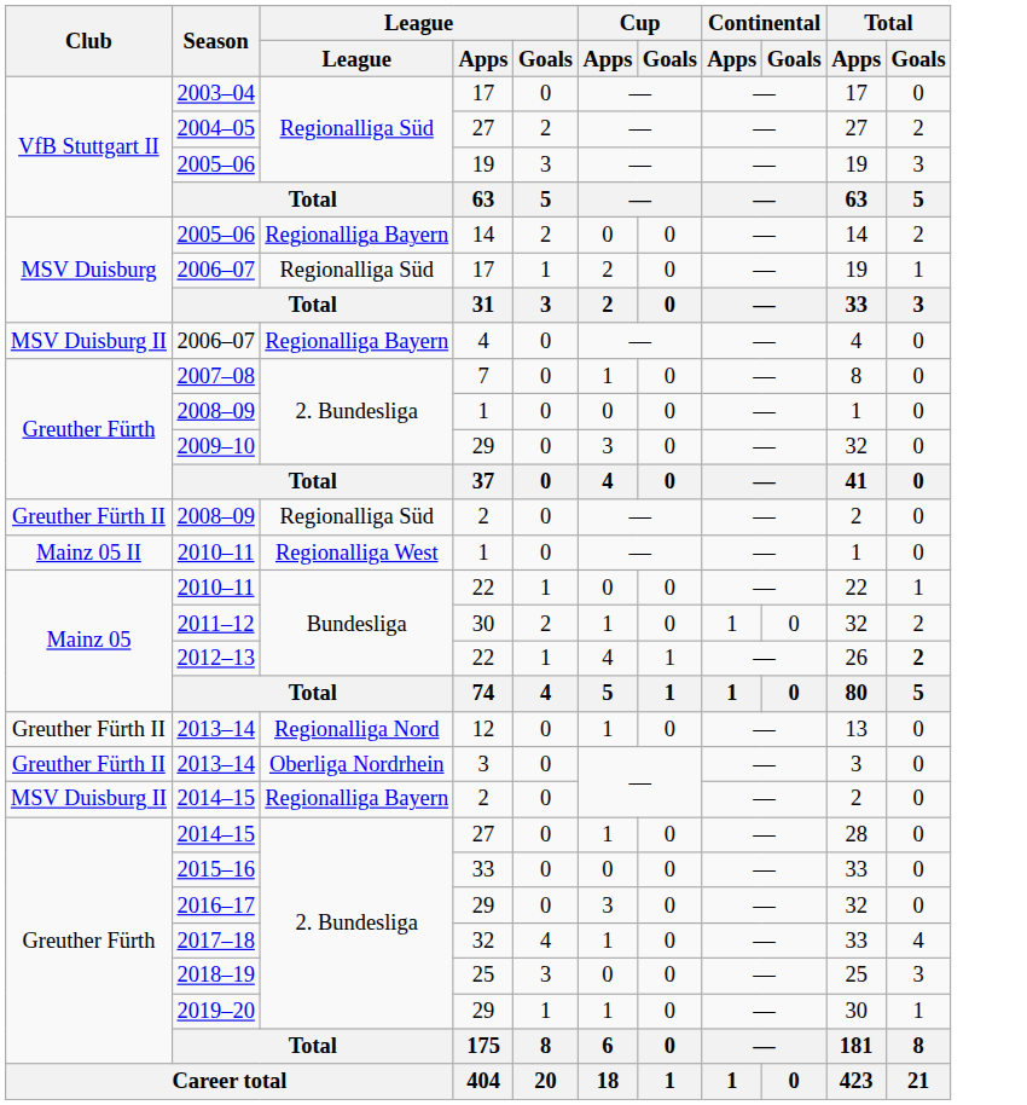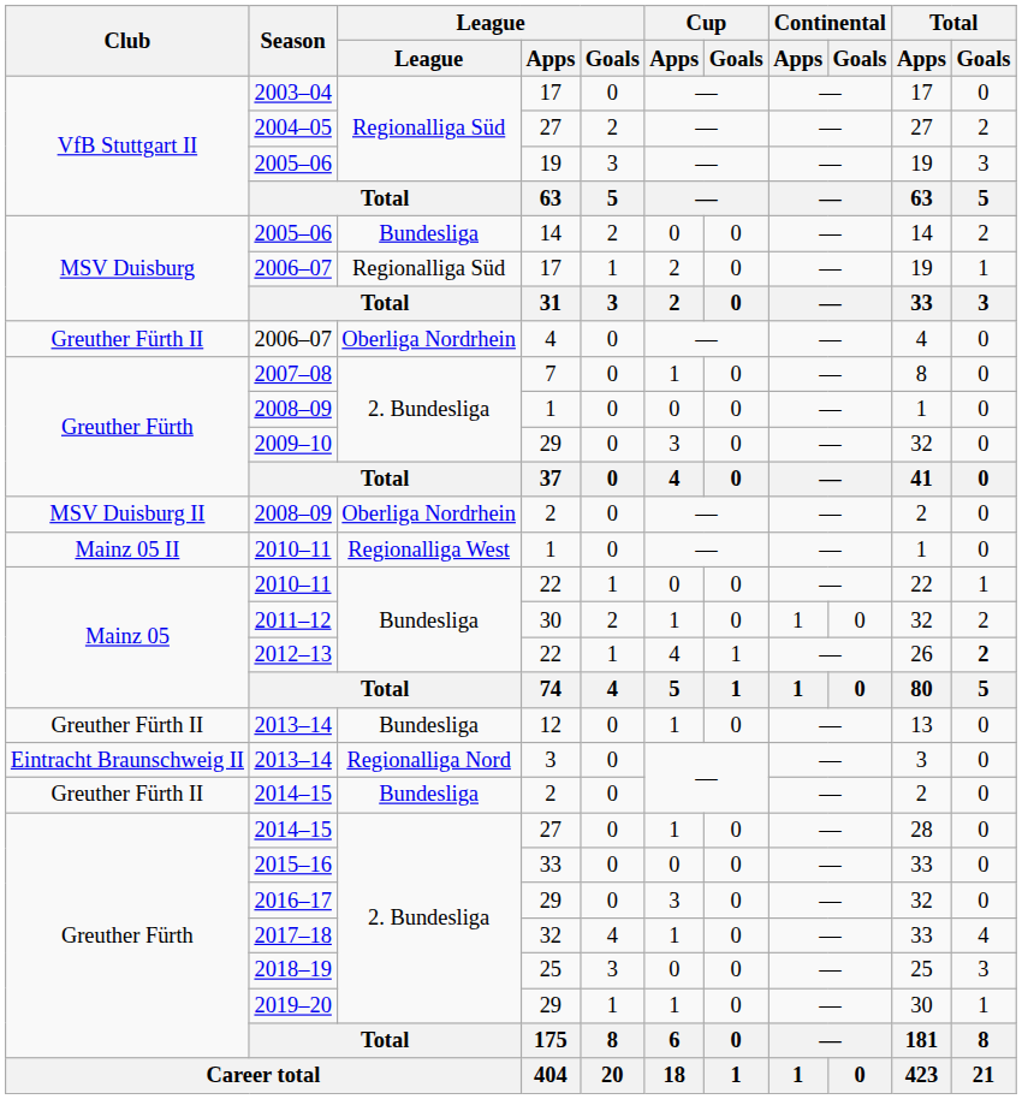 <table class="wikitable" style="text-align:center">
 <tr>
 <th rowspan="2">Club</th>
 <th rowspan="2">Season</th>
 <th colspan="3">League</th>
 <th colspan="2">Cup</th>
 <th colspan="2">Continental</th>
 <th colspan="2">Total</th>
 </tr>
 <tr>
 <th>League</th>
 <th>Apps</th>
 <th>Goals</th>
 <th>Apps</th>
 <th>Goals</th>
 <th>Apps</th>
 <th>Goals</th>
 <th>Apps</th>
 <th>Goals</th>
 </tr>
 <tr>
 <td rowspan="4"><a href='#'>VfB Stuttgart II</a></td>
 <td><a href='#'>2003–04</a></td>
 <td rowspan="3"><a href='#'>Regionalliga Süd</a></td>
 <td>17</td>
 <td>0</td>
 <td colspan="2">—</td>
 <td colspan="2">—</td>
 <td>17</td>
 <td>0</td>
 </tr>
 <tr>
 <td><a href='#'>2004–05</a></td>
 <td>27</td>
 <td>2</td>
 <td colspan="2">—</td>
 <td colspan="2">—</td>
 <td>27</td>
 <td>2</td>
 </tr>
 <tr>
 <td><a href='#'>2005–06</a></td>
 <td>19</td>
 <td>3</td>
 <td colspan="2">—</td>
 <td colspan="2">—</td>
 <td>19</td>
 <td>3</td>
 </tr>
 <tr>
 <th colspan="2">Total</th>
 <th>63</th>
 <th>5</th>
 <th colspan="2">—</th>
 <th colspan="2">—</th>
 <th>63</th>
 <th>5</th>
 </tr>
 <tr>
 <td rowspan="3"><a href='#'>MSV Duisburg</a></td>
 <td><a href='#'>2005–06</a></td>
-<td><a href='#'>Regionalliga Bayern</a></td>
+<td><a href='#'>Bundesliga</a></td>
 <td>14</td>
 <td>2</td>
 <td>0</td>
 <td>0</td>
 <td colspan="2">—</td>
 <td>14</td>
 <td>2</td>
 </tr>
 <tr>
 <td><a href='#'>2006–07</a></td>
 <td>Regionalliga Süd</td>
 <td>17</td>
 <td>1</td>
 <td>2</td>
 <td>0</td>
 <td colspan="2">—</td>
 <td>19</td>
 <td>1</td>
 </tr>
 <tr>
 <th colspan="2">Total</th>
 <th>31</th>
 <th>3</th>
 <th>2</th>
 <th>0</th>
 <th colspan="2">—</th>
 <th>33</th>
 <th>3</th>
 </tr>
 <tr>
-<td><a href='#'>MSV Duisburg II</a></td>
+<td><a href='#'>Greuther Fürth II</a></td>
 <td>2006–07</td>
-<td><a href='#'>Regionalliga Bayern</a></td>
+<td><a href='#'>Oberliga Nordrhein</a></td>
 <td>4</td>
 <td>0</td>
 <td colspan="2">—</td>
 <td colspan="2">—</td>
 <td>4</td>
 <td>0</td>
 </tr>
 <tr>
 <td rowspan="4"><a href='#'>Greuther Fürth</a></td>
 <td><a href='#'>2007–08</a></td>
 <td rowspan="3">2. Bundesliga</td>
 <td>7</td>
 <td>0</td>
 <td>1</td>
 <td>0</td>
 <td colspan="2">—</td>
 <td>8</td>
 <td>0</td>
 </tr>
 <tr>
 <td><a href='#'>2008–09</a></td>
 <td>1</td>
 <td>0</td>
 <td>0</td>
 <td>0</td>
 <td colspan="2">—</td>
 <td>1</td>
 <td>0</td>
 </tr>
 <tr>
 <td><a href='#'>2009–10</a></td>
 <td>29</td>
 <td>0</td>
 <td>3</td>
 <td>0</td>
 <td colspan="2">—</td>
 <td>32</td>
 <td>0</td>
 </tr>
 <tr>
 <th colspan="2">Total</th>
 <th>37</th>
 <th>0</th>
 <th>4</th>
 <th>0</th>
 <th colspan="2">—</th>
 <th>41</th>
 <th>0</th>
 </tr>
 <tr>
-<td><a href='#'>Greuther Fürth II</a></td>
+<td><a href='#'>MSV Duisburg II</a></td>
 <td><a href='#'>2008–09</a></td>
-<td>Regionalliga Süd</td>
+<td><a href='#'>Oberliga Nordrhein</a></td>
 <td>2</td>
 <td>0</td>
 <td colspan="2">—</td>
 <td colspan="2">—</td>
 <td>2</td>
 <td>0</td>
 </tr>
 <tr>
 <td><a href='#'>Mainz 05 II</a></td>
 <td><a href='#'>2010–11</a></td>
 <td><a href='#'>Regionalliga West</a></td>
 <td>1</td>
 <td>0</td>
 <td colspan="2">—</td>
 <td colspan="2">—</td>
 <td>1</td>
 <td>0</td>
 </tr>
 <tr>
 <td rowspan="4"><a href='#'>Mainz 05</a></td>
 <td><a href='#'>2010–11</a></td>
 <td rowspan="3">Bundesliga</td>
 <td>22</td>
 <td>1</td>
 <td>0</td>
 <td>0</td>
 <td colspan="2">—</td>
 <td>22</td>
 <td>1</td>
 </tr>
 <tr>
 <td><a href='#'>2011–12</a></td>
 <td>30</td>
 <td>2</td>
 <td>1</td>
 <td>0</td>
 <td>1</td>
 <td>0</td>
 <td>32</td>
 <td>2</td>
 </tr>
 <tr>
 <td><a href='#'>2012–13</a></td>
 <td>22</td>
 <td>1</td>
 <td>4</td>
 <td>1</td>
 <td colspan="2">—</td>
 <td>26</td>
 <td><strong>2</strong></td>
 </tr>
 <tr>
 <th colspan="2">Total</th>
 <th>74</th>
 <th>4</th>
 <th>5</th>
 <th>1</th>
 <th>1</th>
 <th>0</th>
 <th>80</th>
 <th>5</th>
 </tr>
 <tr>
 <td>Greuther Fürth II</td>
 <td><a href='#'>2013–14</a></td>
-<td><a href='#'>Regionalliga Nord</a></td>
+<td>Bundesliga</td>
 <td>12</td>
 <td>0</td>
 <td>1</td>
 <td>0</td>
 <td colspan="2">—</td>
 <td>13</td>
 <td>0</td>
 </tr>
 <tr>
-<td><a href='#'>Greuther Fürth II</a></td>
+<td><a href='#'>Eintracht Braunschweig II</a></td>
 <td><a href='#'>2013–14</a></td>
-<td><a href='#'>Oberliga Nordrhein</a></td>
+<td><a href='#'>Regionalliga Nord</a></td>
 <td>3</td>
 <td>0</td>
 <td rowspan="2" colspan="2">—</td>
 <td colspan="2">—</td>
 <td>3</td>
 <td>0</td>
 </tr>
 <tr>
-<td><a href='#'>MSV Duisburg II</a></td>
+<td>Greuther Fürth II</td>
 <td><a href='#'>2014–15</a></td>
-<td><a href='#'>Regionalliga Bayern</a></td>
+<td><a href='#'>Bundesliga</a></td>
 <td>2</td>
 <td>0</td>
 <td colspan="2">—</td>
 <td>2</td>
 <td>0</td>
 </tr>
 <tr>
 <td rowspan="7">Greuther Fürth</td>
 <td><a href='#'>2014–15</a></td>
 <td rowspan="6">2. Bundesliga</td>
 <td>27</td>
 <td>0</td>
 <td>1</td>
 <td>0</td>
 <td colspan="2">—</td>
 <td>28</td>
 <td>0</td>
 </tr>
 <tr>
 <td><a href='#'>2015–16</a></td>
 <td>33</td>
 <td>0</td>
 <td>0</td>
 <td>0</td>
 <td colspan="2">—</td>
 <td>33</td>
 <td>0</td>
 </tr>
 <tr>
 <td><a href='#'>2016–17</a></td>
 <td>29</td>
 <td>0</td>
 <td>3</td>
 <td>0</td>
 <td colspan="2">—</td>
 <td>32</td>
 <td>0</td>
 </tr>
 <tr>
 <td><a href='#'>2017–18</a></td>
 <td>32</td>
 <td>4</td>
 <td>1</td>
 <td>0</td>
 <td colspan="2">—</td>
 <td>33</td>
 <td>4</td>
 </tr>
 <tr>
 <td><a href='#'>2018–19</a></td>
 <td>25</td>
 <td>3</td>
 <td>0</td>
 <td>0</td>
 <td colspan="2">—</td>
 <td>25</td>
 <td>3</td>
 </tr>
 <tr>
 <td><a href='#'>2019–20</a></td>
 <td>29</td>
 <td>1</td>
 <td>1</td>
 <td>0</td>
 <td colspan="2">—</td>
 <td>30</td>
 <td>1</td>
 </tr>
 <tr>
 <th colspan="2">Total</th>
 <th>175</th>
 <th>8</th>
 <th>6</th>
 <th>0</th>
 <th colspan="2">—</th>
 <th>181</th>
 <th>8</th>
 </tr>
 <tr>
 <th colspan="3">Career total</th>
 <th>404</th>
 <th>20</th>
 <th>18</th>
 <th>1</th>
 <th>1</th>
 <th>0</th>
 <th>423</th>
 <th>21</th>
 </tr>
 </table>
